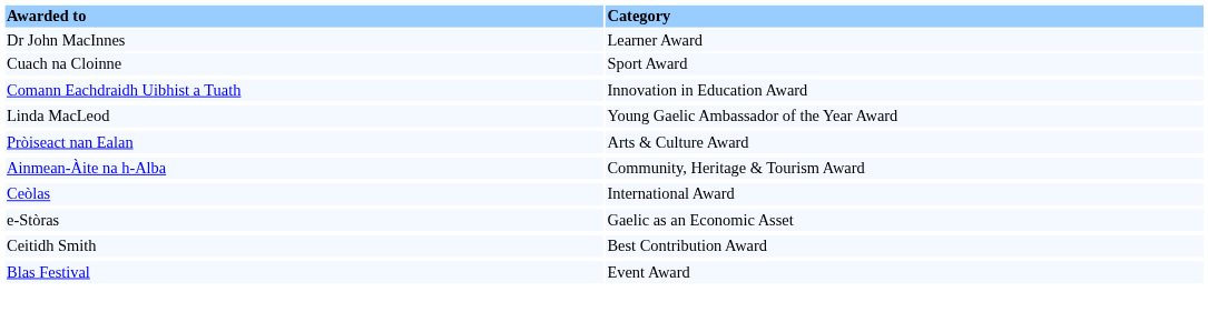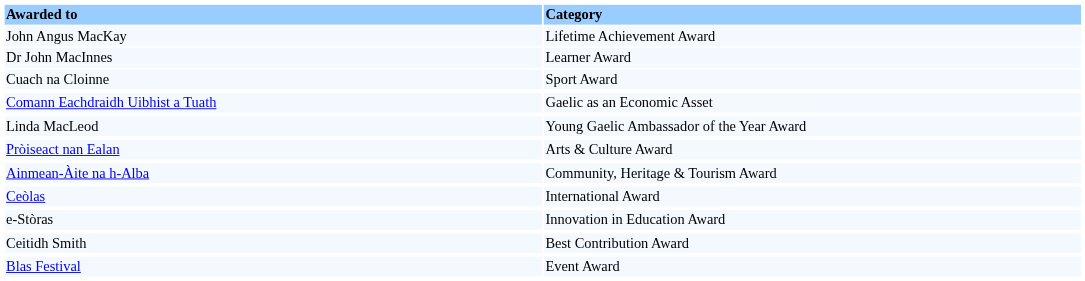 <table border=0 cellpadding=2 cellspacing=2 align="center" width="95%">
 <tr bgcolor=#99CCFF>
 <th align="left" valign="top">Awarded to</th>
 <th align="left" valign="top">Category</th>
+</tr>
+<tr bgcolor=#F4F9FF>
+<td style="width: 50%;">John Angus MacKay</td>
+<td>Lifetime Achievement Award</td>
 </tr>
 <tr bgcolor=#F4F9FF>
 <td style="width: 50%;">Dr John MacInnes</td>
 <td>Learner Award</td>
 </tr>
 <tr bgcolor=#F4F9FF>
 <td style="width: 50%;">Cuach na Cloinne</td>
 <td>Sport Award</td>
 </tr>
 <tr>
 </tr>
 <tr bgcolor=#F4F9FF>
 <td style="width: 50%;"><a href='#'>Comann Eachdraidh Uibhist a Tuath</a></td>
-<td>Innovation in Education Award</td>
+<td>Gaelic as an Economic Asset</td>
 </tr>
 <tr>
 </tr>
 <tr bgcolor=#F4F9FF>
 <td style="width: 50%;">Linda MacLeod</td>
 <td>Young Gaelic Ambassador of the Year Award</td>
 </tr>
 <tr>
 </tr>
 <tr bgcolor=#F4F9FF>
 <td style="width: 50%;"><a href='#'>Pròiseact nan Ealan</a></td>
 <td>Arts & Culture Award</td>
 </tr>
 <tr>
 </tr>
 <tr bgcolor=#F4F9FF>
 <td style="width: 50%;"><a href='#'>Ainmean-Àite na h-Alba</a></td>
 <td>Community, Heritage & Tourism Award</td>
 </tr>
 <tr>
 </tr>
 <tr bgcolor=#F4F9FF>
 <td style="width: 50%;"><a href='#'>Ceòlas</a></td>
 <td>International Award</td>
 </tr>
 <tr>
 </tr>
 <tr bgcolor=#F4F9FF>
 <td style="width: 50%;">e-Stòras</td>
-<td>Gaelic as an Economic Asset</td>
+<td>Innovation in Education Award</td>
 </tr>
 <tr>
 </tr>
 <tr bgcolor=#F4F9FF>
 <td style="width: 50%;">Ceitidh Smith</td>
 <td>Best Contribution Award</td>
 </tr>
 <tr>
 </tr>
 <tr bgcolor=#F4F9FF>
 <td style="width: 50%;"><a href='#'>Blas Festival</a></td>
 <td>Event Award</td>
 </tr>
 <tr>
 </tr>
 </table>
